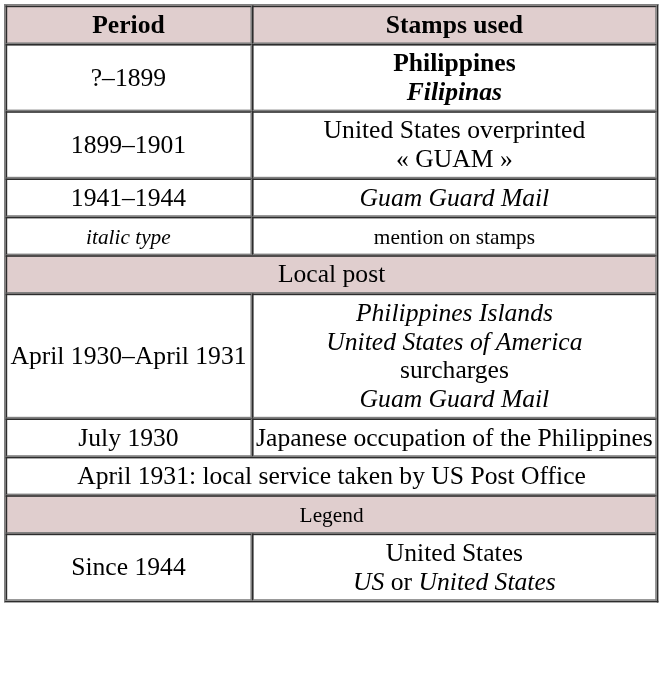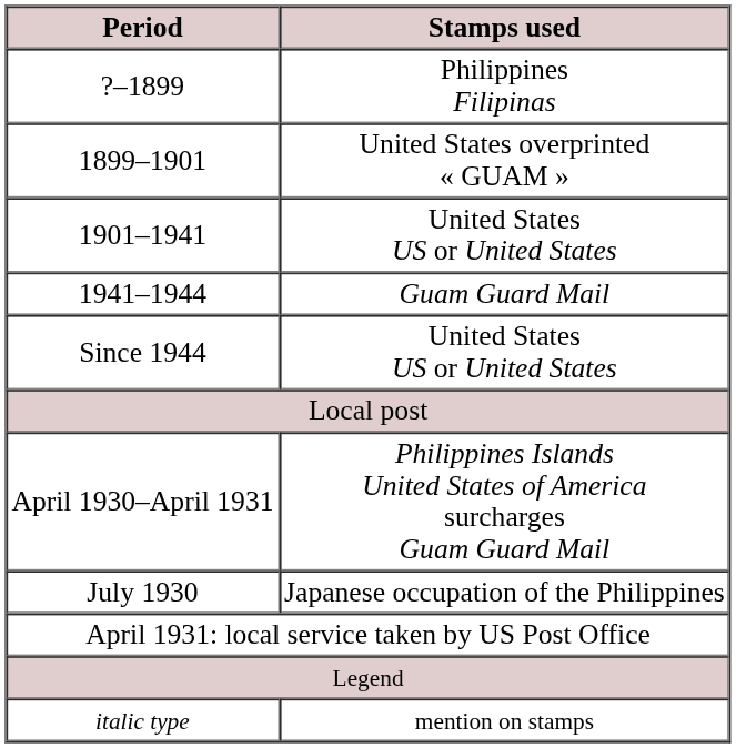 <table border="1" cellpadding="2" cellspacing="0" style="text-align:center">
 <tr>
 <th style="background:#E0CECE">Period</th>
 <th style="background:#E0CECE">Stamps used</th>
 </tr>
 <tr>
 <td>?–1899</td>
-<td><strong>Philippines<br><em>Filipinas</em></strong></td>
+<td>Philippines<br><em>Filipinas</em></td>
 </tr>
 <tr>
 <td>1899–1901</td>
 <td>United States overprinted<br>« GUAM »</td>
 </tr>
 <tr>
+<td>1901–1941</td>
+<td>United States<br><em>US</em> or <em>United States</em></td>
+</tr>
+<tr>
 <td>1941–1944</td>
 <td><em>Guam Guard Mail</em></td>
 </tr>
 <tr>
-<td><small><em>italic type</em></small></td>
-<td><small>mention on stamps</small></td>
+<td>Since 1944</td>
+<td>United States<br> <em>US</em> or <em>United States</em></td>
 </tr>
 <tr>
 <td style="background:#E0CECE" colspan="2">Local post</td>
 </tr>
 <tr>
 <td>April 1930–April 1931</td>
 <td><em>Philippines Islands<br>United States of America</em><br> surcharges <br><em>Guam Guard Mail</em></td>
 </tr>
 <tr>
 <td>July 1930</td>
 <td>Japanese occupation of the Philippines</td>
 </tr>
 <tr>
 <td colspan="2">April 1931: local service taken by US Post Office</td>
 </tr>
 <tr>
 <td style="background:#E0CECE" colspan="2"><small>Legend</small></td>
 </tr>
 <tr>
-<td>Since 1944</td>
-<td>United States<br> <em>US</em> or <em>United States</em></td>
+<td><small><em>italic type</em></small></td>
+<td><small>mention on stamps</small></td>
 </tr>
 <tr>
 </tr>
 </table>
